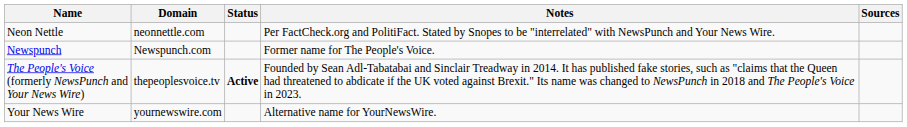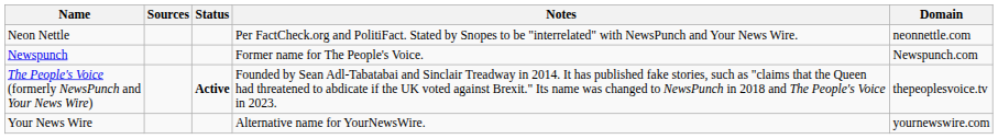 <table class="wikitable sortable mw-collapsible">
 <tr>
 <th>Name</th>
-<th>Domain</th>
+<th class="unsortable">Sources</th>
 <th>Status</th>
 <th class="unsortable">Notes</th>
-<th class="unsortable">Sources</th>
+<th>Domain</th>
 </tr>
 <tr>
 <td>Neon Nettle</td>
-<td>neonnettle.com</td>
+<td></td>
 <td></td>
 <td>Per FactCheck.org and PolitiFact. Stated by Snopes to be "interrelated" with NewsPunch and Your News Wire.</td>
-<td></td>
+<td>neonnettle.com</td>
 </tr>
 <tr>
 <td><a href='#'>Newspunch</a></td>
-<td>Newspunch.com</td>
+<td></td>
 <td></td>
 <td>Former name for The People's Voice.</td>
-<td></td>
+<td>Newspunch.com</td>
 </tr>
 <tr>
 <td><em><a href='#'>The People's Voice</a></em><br>(formerly <em>NewsPunch</em> and <em>Your News Wire</em>)</td>
-<td>thepeoplesvoice.tv</td>
+<td></td>
 <td><strong>Active</strong></td>
 <td>Founded by Sean Adl-Tabatabai and Sinclair Treadway in 2014. It has published fake stories, such as "claims that the Queen had threatened to abdicate if the UK voted against Brexit." Its name was changed to <em>NewsPunch</em> in 2018 and <em>The People's Voice</em> in 2023.</td>
-<td></td>
+<td>thepeoplesvoice.tv</td>
 </tr>
 <tr>
 <td>Your News Wire</td>
-<td>yournewswire.com</td>
+<td></td>
 <td></td>
 <td>Alternative name for YourNewsWire.</td>
-<td></td>
+<td>yournewswire.com</td>
 </tr>
 </table>
